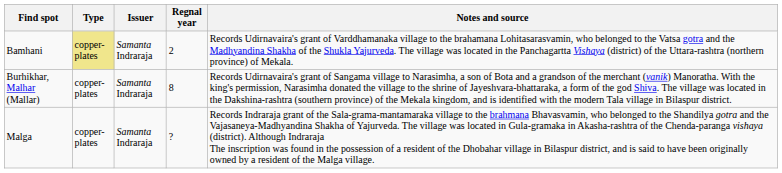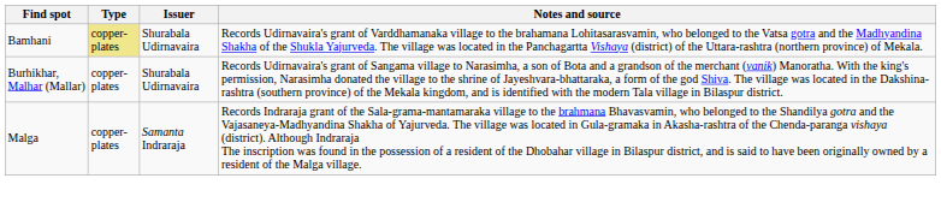 <table class="wikitable">
 <tr>
 <th>Find spot</th>
 <th>Type</th>
 <th>Issuer</th>
-<th>Regnal year</th>
 <th>Notes and source</th>
 </tr>
 <tr>
 <td>Bamhani</td>
 <td style="background: khaki;">copper-plates</td>
-<td><em>Samanta</em> Indraraja</td>
-<td>2</td>
+<td>Shurabala Udirnavaira</td>
 <td>Records Udirnavaira's grant of Varddhamanaka village to the brahamana Lohitasarasvamin, who belonged to the Vatsa <a href='#'>gotra</a> and the <a href='#'>Madhyandina Shakha</a> of the <a href='#'>Shukla Yajurveda</a>. The village was located in the Panchagartta <em><a href='#'>Vishaya</a></em> (district) of the Uttara-rashtra (northern province) of Mekala.</td>
 </tr>
 <tr>
 <td>Burhikhar, <a href='#'>Malhar</a> (Mallar)</td>
 <td>copper-plates</td>
-<td><em>Samanta</em> Indraraja</td>
-<td>8</td>
+<td>Shurabala Udirnavaira</td>
 <td>Records Udirnavaira's grant of Sangama village to Narasimha, a son of Bota and a grandson of the merchant (<em><a href='#'>vanik</a></em>) Manoratha. With the king's permission, Narasimha donated the village to the shrine of Jayeshvara-bhattaraka, a form of the god <a href='#'>Shiva</a>. The village was located in the Dakshina-rashtra (southern province) of the Mekala kingdom, and is identified with the modern Tala village in Bilaspur district.</td>
 </tr>
 <tr>
 <td>Malga</td>
 <td>copper-plates</td>
 <td><em>Samanta</em> Indraraja</td>
-<td>?</td>
 <td>Records Indraraja grant of the Sala-grama-mantamaraka village to the <a href='#'>brahmana</a> Bhavasvamin, who belonged to the Shandilya <em>gotra</em> and the Vajasaneya-Madhyandina Shakha of Yajurveda. The village was located in Gula-gramaka in Akasha-rashtra of the Chenda-paranga <em>vishaya</em> (district). Although Indraraja<br>The inscription was found in the possession of a resident of the Dhobahar village in Bilaspur district, and is said to have been originally owned by a resident of the Malga village.</td>
 </tr>
 </table>
